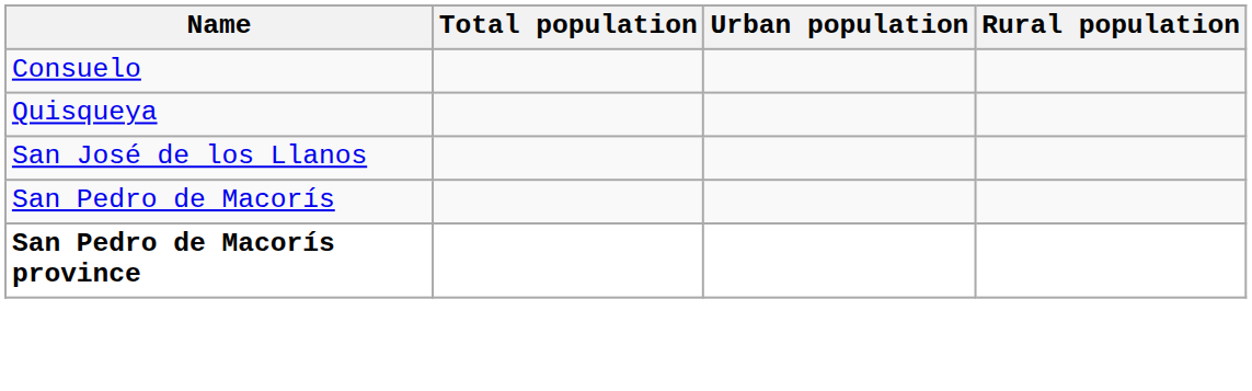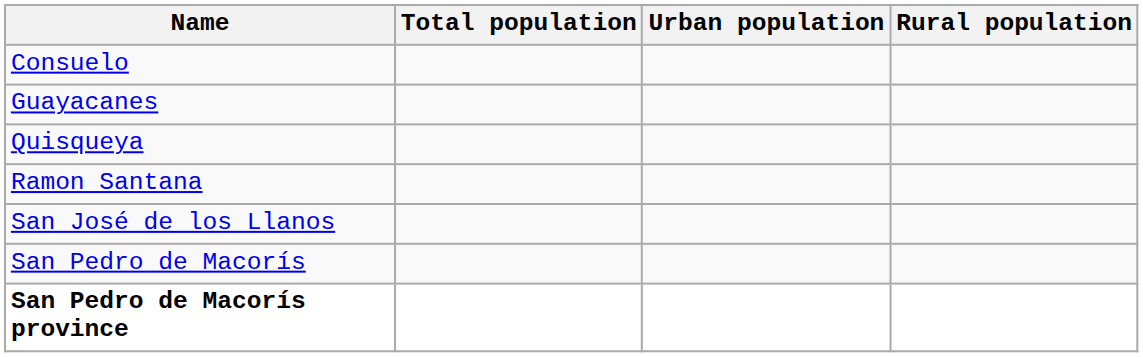 <table class="wikitable sortable" style="text-align:right; font-size:95%;">
 <tr>
 <th width="190px">Name</th>
 <th>Total population</th>
 <th>Urban population</th>
 <th>Rural population</th>
 </tr>
 <tr>
 <td align="left"><a href='#'>Consuelo</a></td>
 <td></td>
 <td></td>
 <td></td>
 </tr>
 <tr>
+<td align="left"><a href='#'>Guayacanes</a></td>
+<td></td>
+<td></td>
+<td></td>
+</tr>
+<tr>
 <td align="left"><a href='#'>Quisqueya</a></td>
+<td></td>
+<td></td>
+<td></td>
+</tr>
+<tr>
+<td align="left"><a href='#'>Ramon Santana</a></td>
 <td></td>
 <td></td>
 <td></td>
 </tr>
 <tr>
 <td align="left"><a href='#'>San José de los Llanos</a></td>
 <td></td>
 <td></td>
 <td></td>
 </tr>
 <tr>
 <td align="left"><a href='#'>San Pedro de Macorís</a></td>
 <td></td>
 <td></td>
 <td></td>
 </tr>
 <tr style="background:white">
 <td align="left"><strong>San Pedro de Macorís province</strong></td>
 <td></td>
 <td></td>
 <td></td>
 </tr>
 </table>
